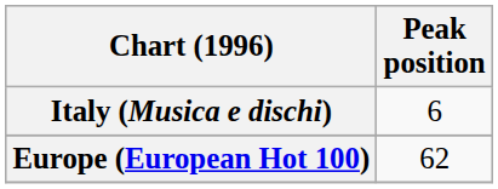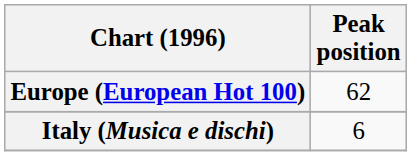 <table class="wikitable sortable plainrowheaders" style="text-align:center">
 <tr>
 <th scope="col">Chart (1996)</th>
 <th scope="col">Peak<br>position</th>
+</tr>
+<tr>
+<th scope="row">Europe (<a href='#'>European Hot 100</a>)</th>
+<td>62</td>
+</tr>
+<tr>
+</tr>
+<tr>
 </tr>
 <tr>
 <th scope="row">Italy (<em>Musica e dischi</em>)</th>
 <td>6</td>
 </tr>
 <tr>
 </tr>
-<tr>
-</tr>
-<tr>
-<th scope="row">Europe (<a href='#'>European Hot 100</a>)</th>
-<td>62</td>
-</tr>
-<tr>
-</tr>
 </table>
